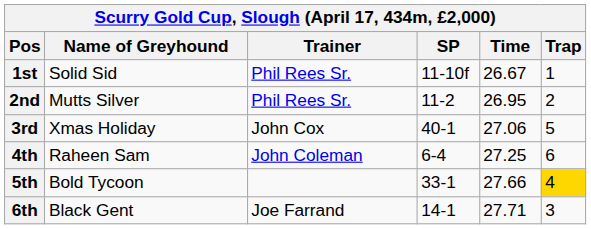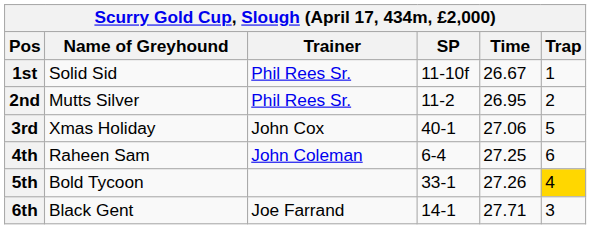 <table class="wikitable">
 <tr>
 <th colspan="6"><a href='#'>Scurry Gold Cup</a>, <a href='#'>Slough</a> (April 17, 434m, £2,000)</th>
 </tr>
 <tr>
 <th width=30>Pos</th>
 <th width=180>Name of Greyhound</th>
 <th width=150>Trainer</th>
 <th width=50>SP</th>
 <th width=50>Time</th>
 <th width=30>Trap</th>
 </tr>
 <tr>
 <th>1st</th>
 <td>Solid Sid</td>
 <td><a href='#'>Phil Rees Sr.</a></td>
 <td>11-10f</td>
 <td>26.67</td>
 <td>1</td>
 </tr>
 <tr>
 <th>2nd</th>
 <td>Mutts Silver</td>
 <td><a href='#'>Phil Rees Sr.</a></td>
 <td>11-2</td>
 <td>26.95</td>
 <td>2</td>
 </tr>
 <tr>
 <th>3rd</th>
 <td>Xmas Holiday</td>
 <td>John Cox</td>
 <td>40-1</td>
 <td>27.06</td>
 <td>5</td>
 </tr>
 <tr>
 <th>4th</th>
 <td>Raheen Sam</td>
 <td><a href='#'>John Coleman</a></td>
 <td>6-4</td>
 <td>27.25</td>
 <td>6</td>
 </tr>
 <tr>
 <th>5th</th>
 <td>Bold Tycoon</td>
 <td></td>
 <td>33-1</td>
-<td>27.66</td>
+<td>27.26</td>
 <td style="background: gold;">4</td>
 </tr>
 <tr>
 <th>6th</th>
 <td>Black Gent</td>
 <td>Joe Farrand</td>
 <td>14-1</td>
 <td>27.71</td>
 <td>3</td>
 </tr>
 </table>
